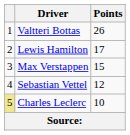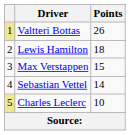 <table class="wikitable" style="font-size: 85%;">
 <tr>
 <th scope="col"></th>
 <th scope="col">Driver</th>
 <th scope="col">Points</th>
 </tr>
 <tr>
-<td align="center">1</td>
+<td align="center" style="background: khaki;">1</td>
 <td> <a href='#'>Valtteri Bottas</a></td>
 <td align="left">26</td>
 </tr>
 <tr>
 <td align="center">2</td>
 <td> <a href='#'>Lewis Hamilton</a></td>
-<td align="left">17</td>
+<td align="left">18</td>
 </tr>
 <tr>
 <td align="center">3</td>
 <td> <a href='#'>Max Verstappen</a></td>
 <td align="left">15</td>
 </tr>
 <tr>
 <td align="center">4</td>
 <td> <a href='#'>Sebastian Vettel</a></td>
-<td align="left">12</td>
+<td align="left">14</td>
 </tr>
 <tr>
 <td align="center" style="background: khaki;">5</td>
 <td> <a href='#'>Charles Leclerc</a></td>
 <td align="left">10</td>
 </tr>
 <tr>
 <th colspan=4>Source:</th>
 </tr>
 </table>
